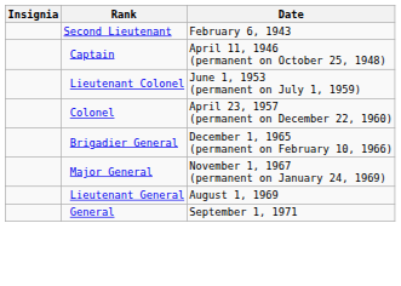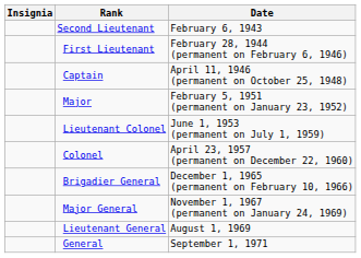 <table class="wikitable">
 <tr>
 <th>Insignia</th>
 <th>Rank</th>
 <th>Date</th>
 </tr>
 <tr>
 <td></td>
 <td><a href='#'>Second Lieutenant</a></td>
 <td>February 6, 1943</td>
 </tr>
 <tr>
 <td></td>
+<td> <a href='#'>First Lieutenant</a></td>
+<td>February 28, 1944<br>(permanent on February 6, 1946)</td>
+</tr>
+<tr>
+<td></td>
 <td> <a href='#'>Captain</a></td>
 <td>April 11, 1946<br>(permanent on October 25, 1948)</td>
+</tr>
+<tr>
+<td></td>
+<td> <a href='#'>Major</a></td>
+<td>February 5, 1951<br>(permanent on January 23, 1952)</td>
 </tr>
 <tr>
 <td></td>
 <td> <a href='#'>Lieutenant Colonel</a></td>
 <td>June 1, 1953<br>(permanent on July 1, 1959)</td>
 </tr>
 <tr>
 <td></td>
 <td> <a href='#'>Colonel</a></td>
 <td>April 23, 1957<br>(permanent on December 22, 1960)</td>
 </tr>
 <tr>
 <td></td>
 <td> <a href='#'>Brigadier General</a></td>
 <td>December 1, 1965<br>(permanent on February 10, 1966)</td>
 </tr>
 <tr>
 <td></td>
 <td> <a href='#'>Major General</a></td>
 <td>November 1, 1967<br>(permanent on January 24, 1969)</td>
 </tr>
 <tr>
 <td></td>
 <td> <a href='#'>Lieutenant General</a></td>
 <td>August 1, 1969</td>
 </tr>
 <tr>
 <td></td>
 <td> <a href='#'>General</a></td>
 <td>September 1, 1971</td>
 </tr>
 </table>
